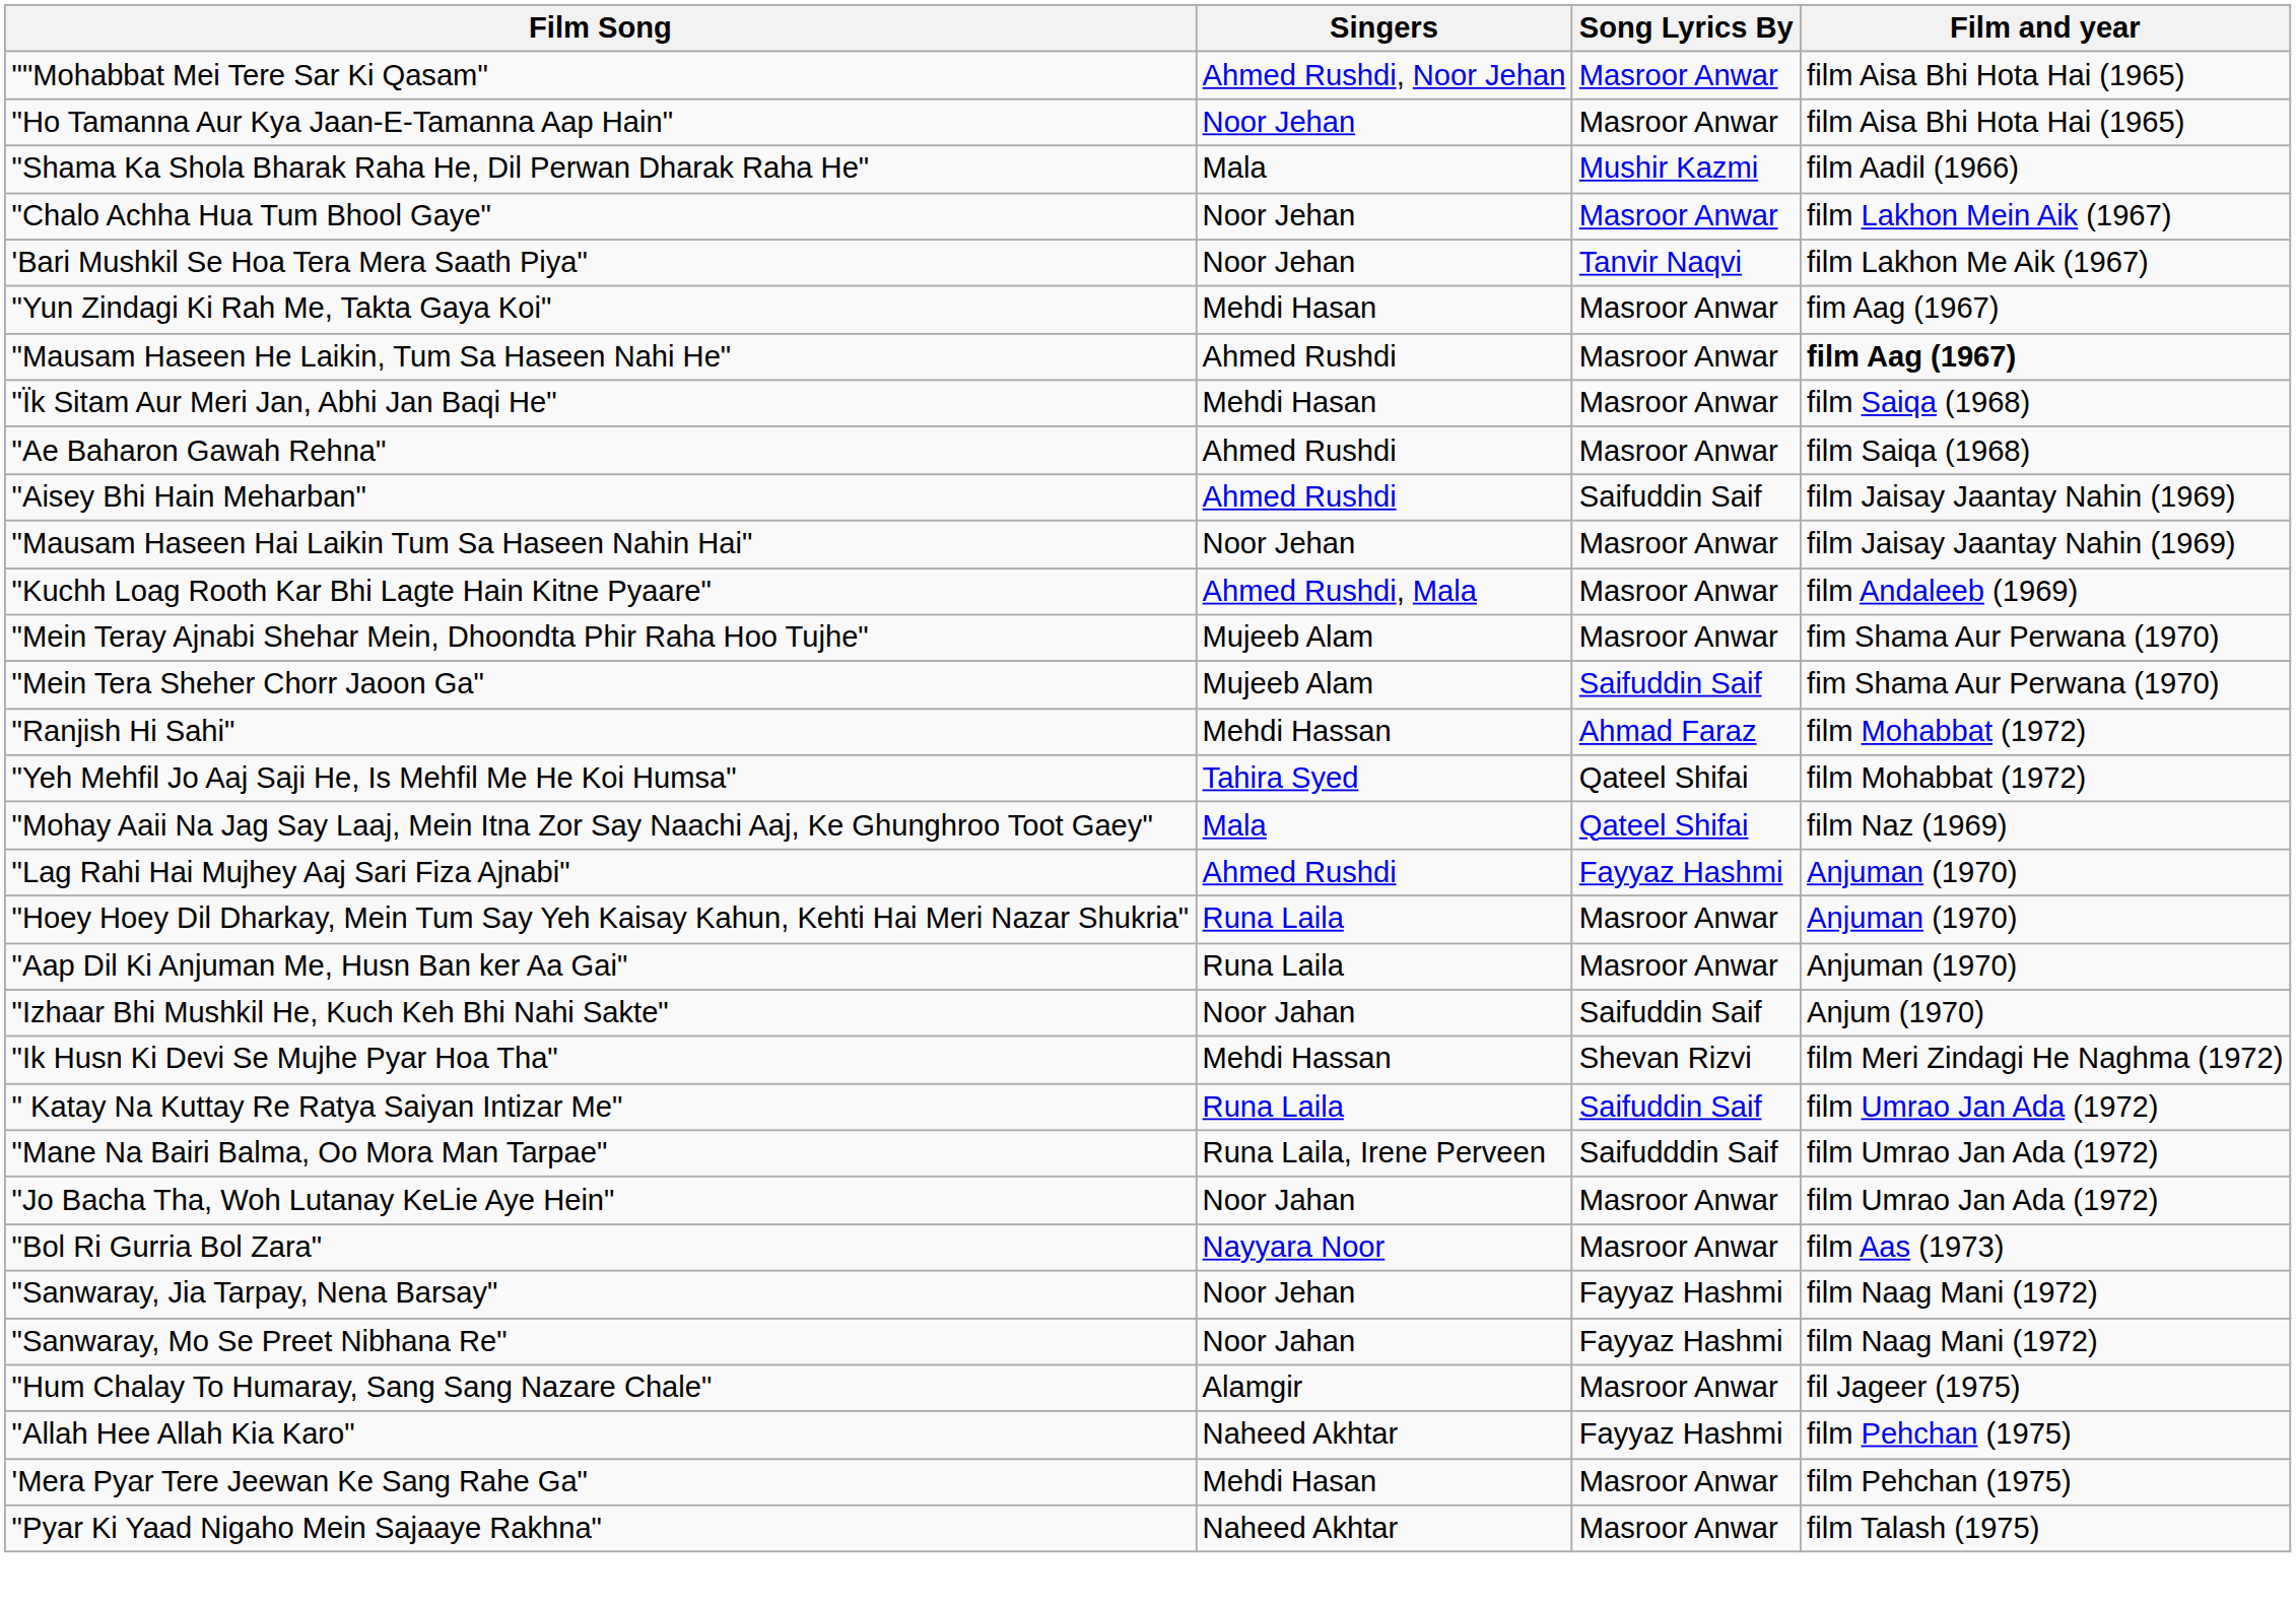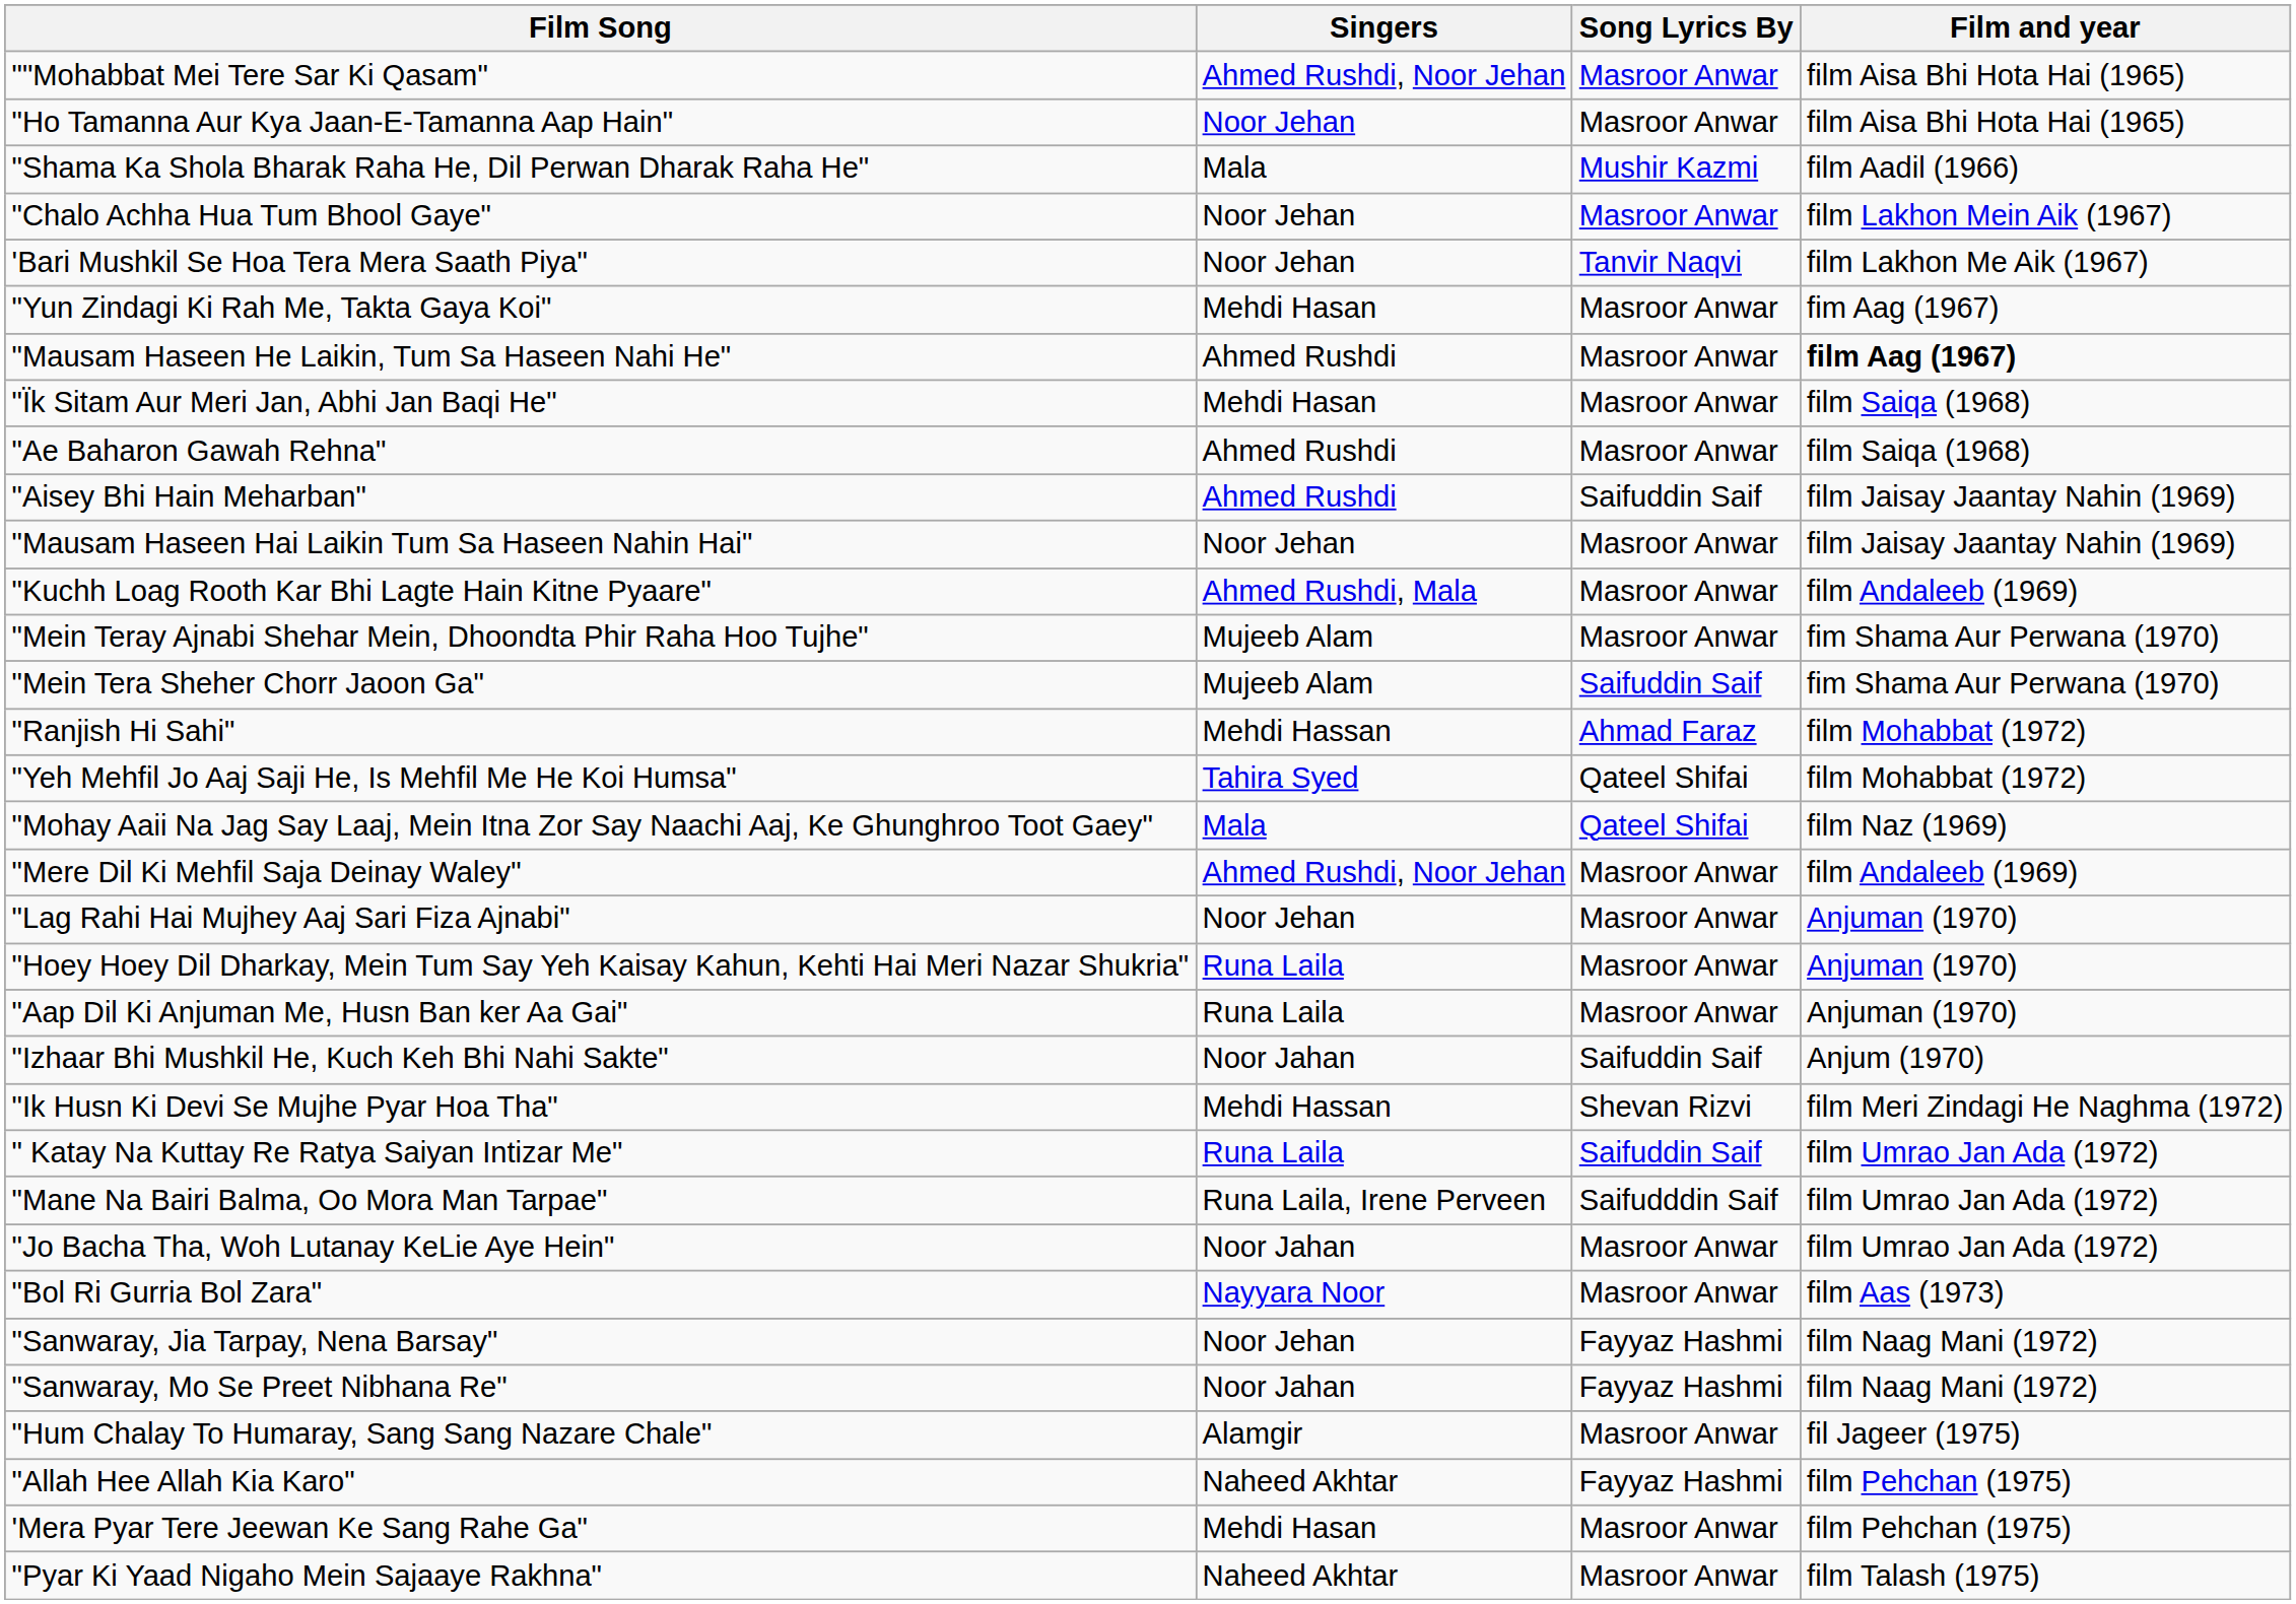 <table class="wikitable">
 <tr>
 <th>Film Song</th>
 <th>Singers</th>
 <th>Song Lyrics By</th>
 <th>Film and year</th>
 </tr>
 <tr>
 <td>""Mohabbat Mei Tere Sar Ki Qasam"</td>
 <td><a href='#'>Ahmed Rushdi</a>, <a href='#'>Noor Jehan</a></td>
 <td><a href='#'>Masroor Anwar</a></td>
 <td>film Aisa Bhi Hota Hai (1965)</td>
 </tr>
 <tr>
 <td>"Ho Tamanna Aur Kya Jaan-E-Tamanna Aap Hain"</td>
 <td><a href='#'>Noor Jehan</a></td>
 <td>Masroor Anwar</td>
 <td>film Aisa Bhi Hota Hai (1965)</td>
 </tr>
 <tr>
 <td>"Shama Ka Shola Bharak Raha He, Dil Perwan Dharak Raha He"</td>
 <td>Mala</td>
 <td><a href='#'>Mushir Kazmi</a></td>
 <td>film Aadil (1966)</td>
 </tr>
 <tr>
 <td>"Chalo Achha Hua Tum Bhool Gaye"</td>
 <td>Noor Jehan</td>
 <td><a href='#'>Masroor Anwar</a></td>
 <td>film <a href='#'>Lakhon Mein Aik</a> (1967)</td>
 </tr>
 <tr>
 <td>'Bari Mushkil Se Hoa Tera Mera Saath Piya"</td>
 <td>Noor Jehan</td>
 <td><a href='#'>Tanvir Naqvi</a></td>
 <td>film Lakhon Me Aik (1967)</td>
 </tr>
 <tr>
 <td>"Yun Zindagi Ki Rah Me, Takta Gaya Koi"</td>
 <td>Mehdi Hasan</td>
 <td>Masroor Anwar</td>
 <td>fim Aag (1967)</td>
 </tr>
 <tr>
 <td>"Mausam Haseen He Laikin, Tum Sa Haseen Nahi He"</td>
 <td>Ahmed Rushdi</td>
 <td>Masroor Anwar</td>
 <td><strong>film Aag (1967)</strong></td>
 </tr>
 <tr>
 <td>"Ïk Sitam Aur Meri Jan, Abhi Jan Baqi He"</td>
 <td>Mehdi Hasan</td>
 <td>Masroor Anwar</td>
 <td>film <a href='#'>Saiqa</a> (1968)</td>
 </tr>
 <tr>
 <td>"Ae Baharon Gawah Rehna"</td>
 <td>Ahmed Rushdi</td>
 <td>Masroor Anwar</td>
 <td>film Saiqa (1968)</td>
 </tr>
 <tr>
 <td>"Aisey Bhi Hain Meharban"</td>
 <td><a href='#'>Ahmed Rushdi</a></td>
 <td>Saifuddin Saif</td>
 <td>film Jaisay Jaantay Nahin (1969)</td>
 </tr>
 <tr>
 <td>"Mausam Haseen Hai Laikin Tum Sa Haseen Nahin Hai"</td>
 <td>Noor Jehan</td>
 <td>Masroor Anwar</td>
 <td>film Jaisay Jaantay Nahin (1969)</td>
 </tr>
 <tr>
 <td>"Kuchh Loag Rooth Kar Bhi Lagte Hain Kitne Pyaare"</td>
 <td><a href='#'>Ahmed Rushdi</a>, <a href='#'>Mala</a></td>
 <td>Masroor Anwar</td>
 <td>film <a href='#'>Andaleeb</a> (1969)</td>
 </tr>
 <tr>
 <td>"Mein Teray Ajnabi Shehar Mein, Dhoondta Phir Raha Hoo Tujhe"</td>
 <td>Mujeeb Alam</td>
 <td>Masroor Anwar</td>
 <td>fim Shama Aur Perwana (1970)</td>
 </tr>
 <tr>
 <td>"Mein Tera Sheher Chorr Jaoon Ga"</td>
 <td>Mujeeb Alam</td>
 <td><a href='#'>Saifuddin Saif</a></td>
 <td>fim Shama Aur Perwana (1970)</td>
 </tr>
 <tr>
 <td>"Ranjish Hi Sahi"</td>
 <td>Mehdi Hassan</td>
 <td><a href='#'>Ahmad Faraz</a></td>
 <td>film <a href='#'>Mohabbat</a> (1972)</td>
 </tr>
 <tr>
 <td>"Yeh Mehfil Jo Aaj Saji He, Is Mehfil Me He Koi Humsa"</td>
 <td><a href='#'>Tahira Syed</a></td>
 <td>Qateel Shifai</td>
 <td>film Mohabbat (1972)</td>
 </tr>
 <tr>
 <td>"Mohay Aaii Na Jag Say Laaj, Mein Itna Zor Say Naachi Aaj, Ke Ghunghroo Toot Gaey"</td>
 <td><a href='#'>Mala</a></td>
 <td><a href='#'>Qateel Shifai</a></td>
 <td>film Naz (1969)</td>
 </tr>
 <tr>
+<td>"Mere Dil Ki Mehfil Saja Deinay Waley"</td>
+<td><a href='#'>Ahmed Rushdi</a>, <a href='#'>Noor Jehan</a></td>
+<td>Masroor Anwar</td>
+<td>film <a href='#'>Andaleeb</a> (1969)</td>
+</tr>
+<tr>
 <td>"Lag Rahi Hai Mujhey Aaj Sari Fiza Ajnabi"</td>
-<td><a href='#'>Ahmed Rushdi</a></td>
-<td><a href='#'>Fayyaz Hashmi</a></td>
+<td>Noor Jehan</td>
+<td>Masroor Anwar</td>
 <td><a href='#'>Anjuman</a> (1970)</td>
 </tr>
 <tr>
 <td>"Hoey Hoey Dil Dharkay, Mein Tum Say Yeh Kaisay Kahun, Kehti Hai Meri Nazar Shukria"</td>
 <td><a href='#'>Runa Laila</a></td>
 <td>Masroor Anwar</td>
 <td><a href='#'>Anjuman</a> (1970)</td>
 </tr>
 <tr>
 <td>"Aap Dil Ki Anjuman Me, Husn Ban ker Aa Gai"</td>
 <td>Runa Laila</td>
 <td>Masroor Anwar</td>
 <td>Anjuman (1970)</td>
 </tr>
 <tr>
 <td>"Izhaar Bhi Mushkil He, Kuch Keh Bhi Nahi Sakte"</td>
 <td>Noor Jahan</td>
 <td>Saifuddin Saif</td>
 <td>Anjum (1970)</td>
 </tr>
 <tr>
 <td>"Ik Husn Ki Devi Se Mujhe Pyar Hoa Tha"</td>
 <td>Mehdi Hassan</td>
 <td>Shevan Rizvi</td>
 <td>film Meri Zindagi He Naghma (1972)</td>
 </tr>
 <tr>
 <td>" Katay Na Kuttay Re Ratya Saiyan Intizar Me"</td>
 <td><a href='#'>Runa Laila</a></td>
 <td><a href='#'>Saifuddin Saif</a></td>
 <td>film <a href='#'>Umrao Jan Ada</a> (1972)</td>
 </tr>
 <tr>
 <td>"Mane Na Bairi Balma, Oo Mora Man Tarpae"</td>
 <td>Runa Laila, Irene Perveen</td>
 <td>Saifudddin Saif</td>
 <td>film Umrao Jan Ada (1972)</td>
 </tr>
 <tr>
 <td>"Jo Bacha Tha, Woh Lutanay KeLie Aye Hein"</td>
 <td>Noor Jahan</td>
 <td>Masroor Anwar</td>
 <td>film Umrao Jan Ada (1972)</td>
 </tr>
 <tr>
 <td>"Bol Ri Gurria Bol Zara"</td>
 <td><a href='#'>Nayyara Noor</a></td>
 <td>Masroor Anwar</td>
 <td>film <a href='#'>Aas</a> (1973)</td>
 </tr>
 <tr>
 <td>"Sanwaray, Jia Tarpay, Nena Barsay"</td>
 <td>Noor Jehan</td>
 <td>Fayyaz Hashmi</td>
 <td>film Naag Mani (1972)</td>
 </tr>
 <tr>
 <td>"Sanwaray, Mo Se Preet Nibhana Re"</td>
 <td>Noor Jahan</td>
 <td>Fayyaz Hashmi</td>
 <td>film Naag Mani (1972)</td>
 </tr>
 <tr>
 <td>"Hum Chalay To Humaray, Sang Sang Nazare Chale"</td>
 <td>Alamgir</td>
 <td>Masroor Anwar</td>
 <td>fil Jageer (1975)</td>
 </tr>
 <tr>
 <td>"Allah Hee Allah Kia Karo"</td>
 <td>Naheed Akhtar</td>
 <td>Fayyaz Hashmi</td>
 <td>film <a href='#'>Pehchan</a> (1975)</td>
 </tr>
 <tr>
 <td>'Mera Pyar Tere Jeewan Ke Sang Rahe Ga"</td>
 <td>Mehdi Hasan</td>
 <td>Masroor Anwar</td>
 <td>film Pehchan (1975)</td>
 </tr>
 <tr>
 <td>"Pyar Ki Yaad Nigaho Mein Sajaaye Rakhna"</td>
 <td>Naheed Akhtar</td>
 <td>Masroor Anwar</td>
 <td>film Talash (1975)</td>
 </tr>
 </table>
